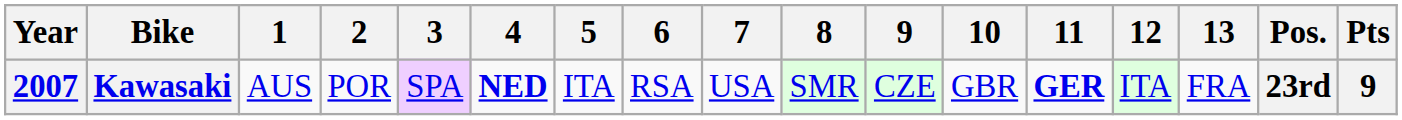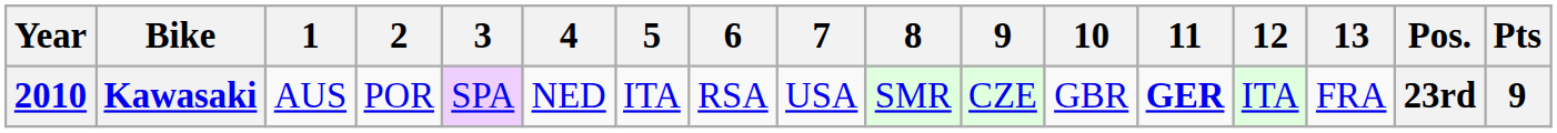 <table class="wikitable" style="text-align:center; font-size:90%">
 <tr>
 <th>Year</th>
 <th>Bike</th>
 <th>1</th>
 <th>2</th>
 <th>3</th>
 <th>4</th>
 <th>5</th>
 <th>6</th>
 <th>7</th>
 <th>8</th>
 <th>9</th>
 <th>10</th>
 <th>11</th>
 <th>12</th>
 <th>13</th>
 <th>Pos.</th>
 <th>Pts</th>
 </tr>
 <tr>
-<th><a href='#'>2007</a></th>
+<th><a href='#'>2010</a></th>
 <th><a href='#'>Kawasaki</a></th>
 <td><a href='#'>AUS</a></td>
 <td><a href='#'>POR</a></td>
 <td style="background:#EFCFFF;"><a href='#'>SPA</a><br></td>
-<td><strong><a href='#'>NED</a></strong></td>
+<td><a href='#'>NED</a></td>
 <td><a href='#'>ITA</a></td>
 <td><a href='#'>RSA</a></td>
 <td><a href='#'>USA</a></td>
 <td style="background:#DFFFDF;"><a href='#'>SMR</a><br></td>
 <td style="background:#DFFFDF;"><a href='#'>CZE</a><br></td>
 <td><a href='#'>GBR</a></td>
 <td><strong><a href='#'>GER</a></strong></td>
 <td style="background:#DFFFDF;"><a href='#'>ITA</a><br></td>
 <td><a href='#'>FRA</a></td>
 <th>23rd</th>
 <th>9</th>
 </tr>
 </table>
